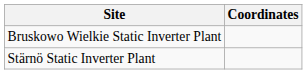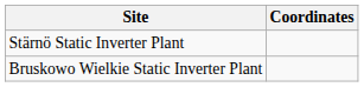 <table class="wikitable sortable">
 <tr>
 <th>Site</th>
 <th>Coordinates</th>
 </tr>
 <tr>
+<td>Stärnö Static Inverter Plant</td>
+<td></td>
+</tr>
+<tr>
 <td>Bruskowo Wielkie Static Inverter Plant</td>
 <td></td>
 </tr>
-<tr>
-<td>Stärnö Static Inverter Plant</td>
-<td></td>
-</tr>
 </table>
